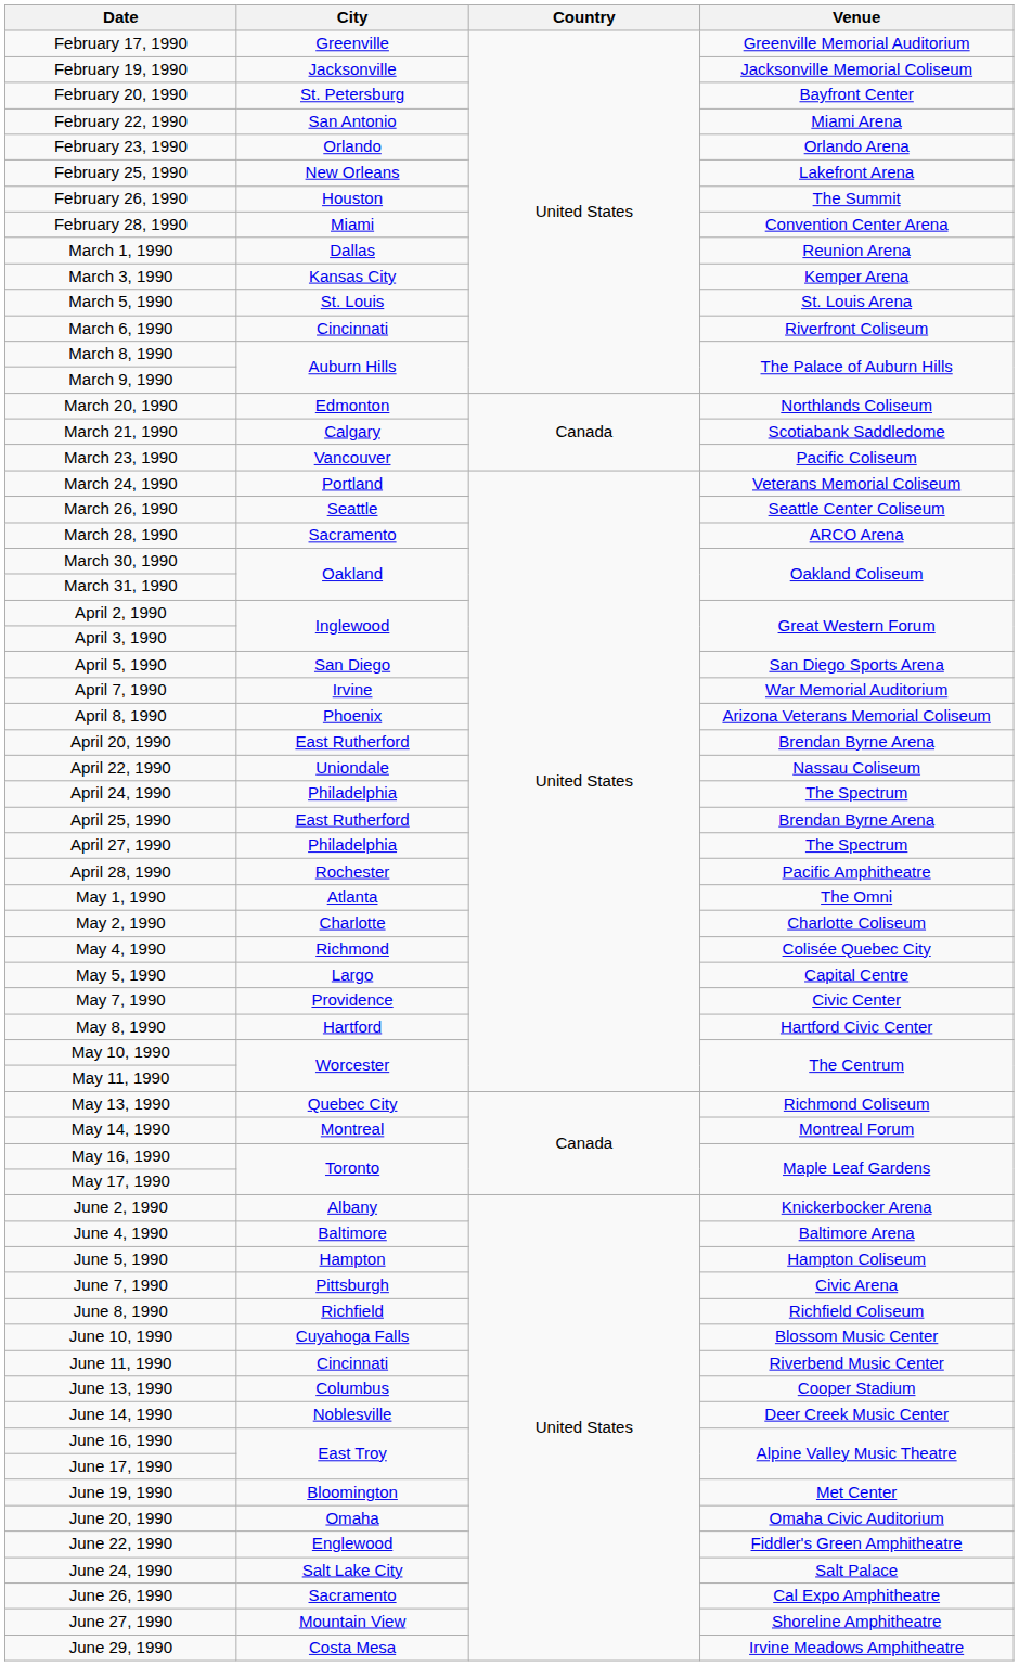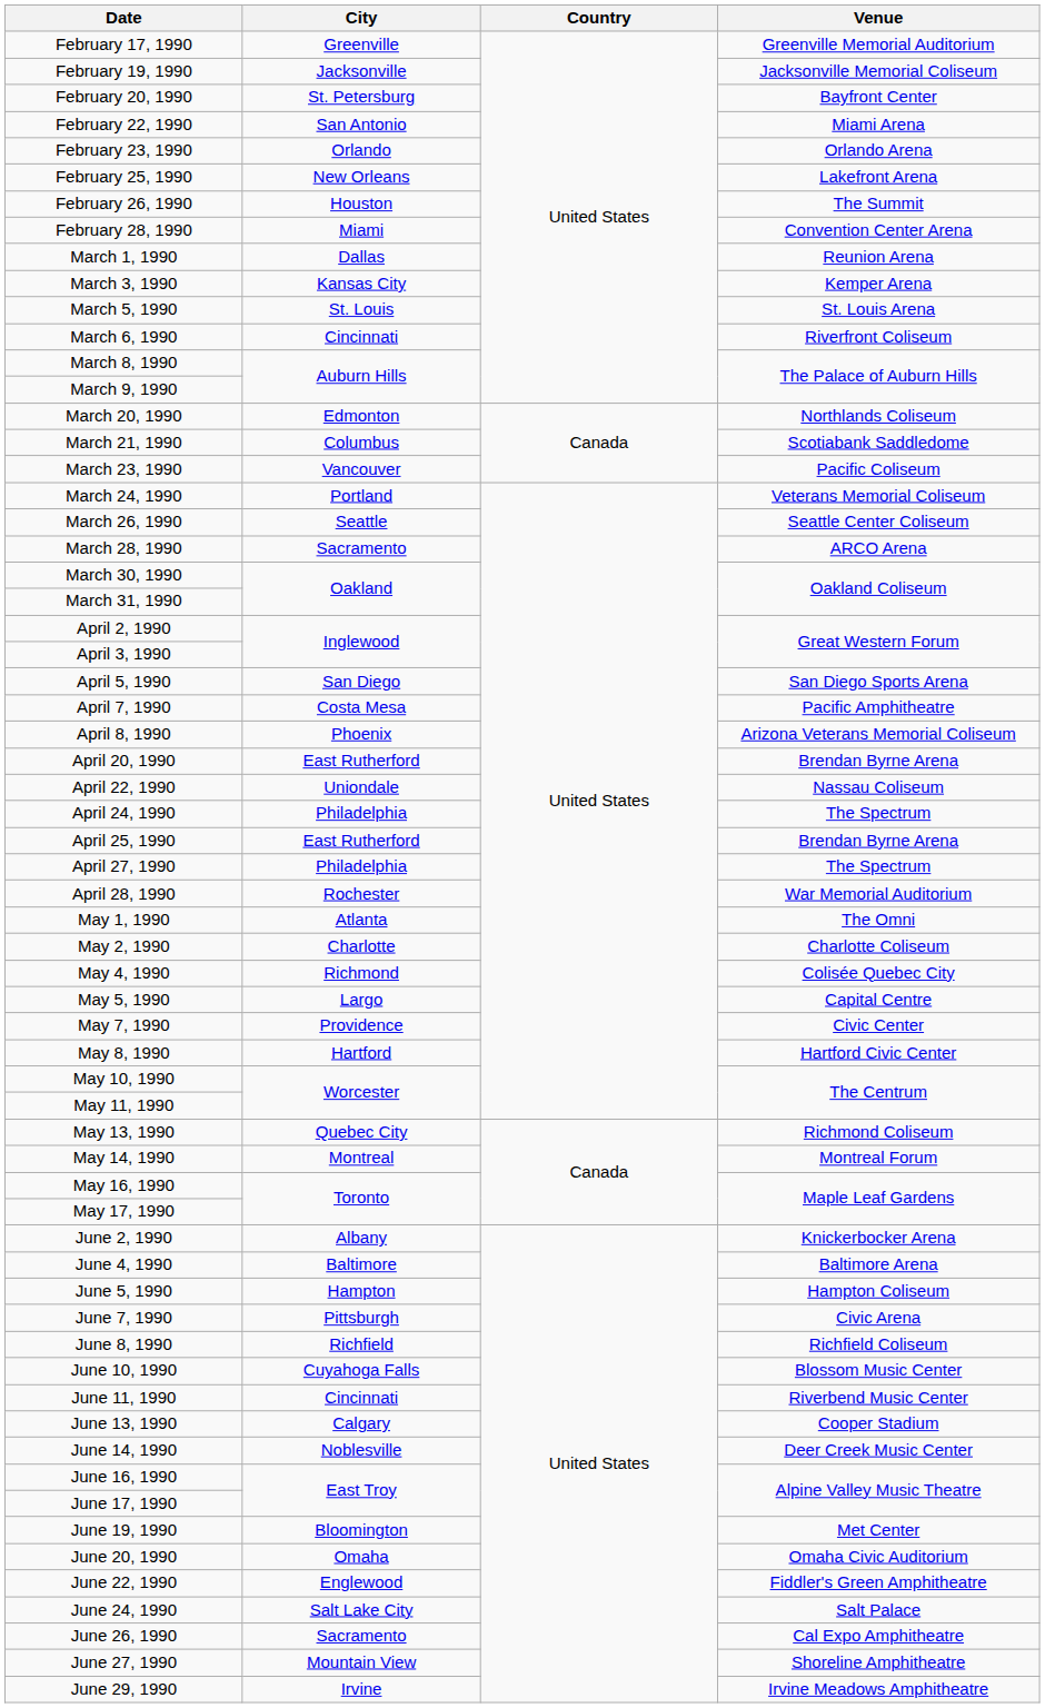 <table class="wikitable" style="text-align:center;">
 <tr>
 <th style="width:220px;">Date</th>
 <th style="width:220px;">City</th>
 <th style="width:220px;">Country</th>
 <th style="width:300px;">Venue</th>
 </tr>
 <tr>
 <td>February 17, 1990</td>
 <td><a href='#'>Greenville</a></td>
 <td rowspan="14">United States</td>
 <td><a href='#'>Greenville Memorial Auditorium</a></td>
 </tr>
 <tr>
 <td>February 19, 1990</td>
 <td><a href='#'>Jacksonville</a></td>
 <td><a href='#'>Jacksonville Memorial Coliseum</a></td>
 </tr>
 <tr>
 <td>February 20, 1990</td>
 <td><a href='#'>St. Petersburg</a></td>
 <td><a href='#'>Bayfront Center</a></td>
 </tr>
 <tr>
 <td>February 22, 1990</td>
 <td><a href='#'>San Antonio</a></td>
 <td><a href='#'>Miami Arena</a></td>
 </tr>
 <tr>
 <td>February 23, 1990</td>
 <td><a href='#'>Orlando</a></td>
 <td><a href='#'>Orlando Arena</a></td>
 </tr>
 <tr>
 <td>February 25, 1990</td>
 <td><a href='#'>New Orleans</a></td>
 <td><a href='#'>Lakefront Arena</a></td>
 </tr>
 <tr>
 <td>February 26, 1990</td>
 <td><a href='#'>Houston</a></td>
 <td><a href='#'>The Summit</a></td>
 </tr>
 <tr>
 <td>February 28, 1990</td>
 <td><a href='#'>Miami</a></td>
 <td><a href='#'>Convention Center Arena</a></td>
 </tr>
 <tr>
 <td>March 1, 1990</td>
 <td><a href='#'>Dallas</a></td>
 <td><a href='#'>Reunion Arena</a></td>
 </tr>
 <tr>
 <td>March 3, 1990</td>
 <td><a href='#'>Kansas City</a></td>
 <td><a href='#'>Kemper Arena</a></td>
 </tr>
 <tr>
 <td>March 5, 1990</td>
 <td><a href='#'>St. Louis</a></td>
 <td><a href='#'>St. Louis Arena</a></td>
 </tr>
 <tr>
 <td>March 6, 1990</td>
 <td><a href='#'>Cincinnati</a></td>
 <td><a href='#'>Riverfront Coliseum</a></td>
 </tr>
 <tr>
 <td>March 8, 1990</td>
 <td rowspan="2"><a href='#'>Auburn Hills</a></td>
 <td rowspan="2"><a href='#'>The Palace of Auburn Hills</a></td>
 </tr>
 <tr>
 <td>March 9, 1990</td>
 </tr>
 <tr>
 <td>March 20, 1990</td>
 <td><a href='#'>Edmonton</a></td>
 <td rowspan="3">Canada</td>
 <td><a href='#'>Northlands Coliseum</a></td>
 </tr>
 <tr>
 <td>March 21, 1990</td>
-<td><a href='#'>Calgary</a></td>
+<td><a href='#'>Columbus</a></td>
 <td><a href='#'>Scotiabank Saddledome</a></td>
 </tr>
 <tr>
 <td>March 23, 1990</td>
 <td><a href='#'>Vancouver</a></td>
 <td><a href='#'>Pacific Coliseum</a></td>
 </tr>
 <tr>
 <td>March 24, 1990</td>
 <td><a href='#'>Portland</a></td>
 <td rowspan="24">United States</td>
 <td><a href='#'>Veterans Memorial Coliseum</a></td>
 </tr>
 <tr>
 <td>March 26, 1990</td>
 <td><a href='#'>Seattle</a></td>
 <td><a href='#'>Seattle Center Coliseum</a></td>
 </tr>
 <tr>
 <td>March 28, 1990</td>
 <td><a href='#'>Sacramento</a></td>
 <td><a href='#'>ARCO Arena</a></td>
 </tr>
 <tr>
 <td>March 30, 1990</td>
 <td rowspan="2"><a href='#'>Oakland</a></td>
 <td rowspan="2"><a href='#'>Oakland Coliseum</a></td>
 </tr>
 <tr>
 <td>March 31, 1990</td>
 </tr>
 <tr>
 <td>April 2, 1990</td>
 <td rowspan="2"><a href='#'>Inglewood</a></td>
 <td rowspan="2"><a href='#'>Great Western Forum</a></td>
 </tr>
 <tr>
 <td>April 3, 1990</td>
 </tr>
 <tr>
 <td>April 5, 1990</td>
 <td><a href='#'>San Diego</a></td>
 <td><a href='#'>San Diego Sports Arena</a></td>
 </tr>
 <tr>
 <td>April 7, 1990</td>
-<td><a href='#'>Irvine</a></td>
-<td><a href='#'>War Memorial Auditorium</a></td>
+<td><a href='#'>Costa Mesa</a></td>
+<td><a href='#'>Pacific Amphitheatre</a></td>
 </tr>
 <tr>
 <td>April 8, 1990</td>
 <td><a href='#'>Phoenix</a></td>
 <td><a href='#'>Arizona Veterans Memorial Coliseum</a></td>
 </tr>
 <tr>
 <td>April 20, 1990</td>
 <td><a href='#'>East Rutherford</a></td>
 <td><a href='#'>Brendan Byrne Arena</a></td>
 </tr>
 <tr>
 <td>April 22, 1990</td>
 <td><a href='#'>Uniondale</a></td>
 <td><a href='#'>Nassau Coliseum</a></td>
 </tr>
 <tr>
 <td>April 24, 1990</td>
 <td><a href='#'>Philadelphia</a></td>
 <td><a href='#'>The Spectrum</a></td>
 </tr>
 <tr>
 <td>April 25, 1990</td>
 <td><a href='#'>East Rutherford</a></td>
 <td><a href='#'>Brendan Byrne Arena</a></td>
 </tr>
 <tr>
 <td>April 27, 1990</td>
 <td><a href='#'>Philadelphia</a></td>
 <td><a href='#'>The Spectrum</a></td>
 </tr>
 <tr>
 <td>April 28, 1990</td>
 <td><a href='#'>Rochester</a></td>
-<td><a href='#'>Pacific Amphitheatre</a></td>
+<td><a href='#'>War Memorial Auditorium</a></td>
 </tr>
 <tr>
 <td>May 1, 1990</td>
 <td><a href='#'>Atlanta</a></td>
 <td><a href='#'>The Omni</a></td>
 </tr>
 <tr>
 <td>May 2, 1990</td>
 <td><a href='#'>Charlotte</a></td>
 <td><a href='#'>Charlotte Coliseum</a></td>
 </tr>
 <tr>
 <td>May 4, 1990</td>
 <td><a href='#'>Richmond</a></td>
 <td><a href='#'>Colisée Quebec City</a></td>
 </tr>
 <tr>
 <td>May 5, 1990</td>
 <td><a href='#'>Largo</a></td>
 <td><a href='#'>Capital Centre</a></td>
 </tr>
 <tr>
 <td>May 7, 1990</td>
 <td><a href='#'>Providence</a></td>
 <td><a href='#'>Civic Center</a></td>
 </tr>
 <tr>
 <td>May 8, 1990</td>
 <td><a href='#'>Hartford</a></td>
 <td><a href='#'>Hartford Civic Center</a></td>
 </tr>
 <tr>
 <td>May 10, 1990</td>
 <td rowspan="2"><a href='#'>Worcester</a></td>
 <td rowspan="2"><a href='#'>The Centrum</a></td>
 </tr>
 <tr>
 <td>May 11, 1990</td>
 </tr>
 <tr>
 <td>May 13, 1990</td>
 <td><a href='#'>Quebec City</a></td>
 <td rowspan="4">Canada</td>
 <td><a href='#'>Richmond Coliseum</a></td>
 </tr>
 <tr>
 <td>May 14, 1990</td>
 <td><a href='#'>Montreal</a></td>
 <td><a href='#'>Montreal Forum</a></td>
 </tr>
 <tr>
 <td>May 16, 1990</td>
 <td rowspan="2"><a href='#'>Toronto</a></td>
 <td rowspan="2"><a href='#'>Maple Leaf Gardens</a></td>
 </tr>
 <tr>
 <td>May 17, 1990</td>
 </tr>
 <tr>
 <td>June 2, 1990</td>
 <td><a href='#'>Albany</a></td>
 <td rowspan="18">United States</td>
 <td><a href='#'>Knickerbocker Arena</a></td>
 </tr>
 <tr>
 <td>June 4, 1990</td>
 <td><a href='#'>Baltimore</a></td>
 <td><a href='#'>Baltimore Arena</a></td>
 </tr>
 <tr>
 <td>June 5, 1990</td>
 <td><a href='#'>Hampton</a></td>
 <td><a href='#'>Hampton Coliseum</a></td>
 </tr>
 <tr>
 <td>June 7, 1990</td>
 <td><a href='#'>Pittsburgh</a></td>
 <td><a href='#'>Civic Arena</a></td>
 </tr>
 <tr>
 <td>June 8, 1990</td>
 <td><a href='#'>Richfield</a></td>
 <td><a href='#'>Richfield Coliseum</a></td>
 </tr>
 <tr>
 <td>June 10, 1990</td>
 <td><a href='#'>Cuyahoga Falls</a></td>
 <td><a href='#'>Blossom Music Center</a></td>
 </tr>
 <tr>
 <td>June 11, 1990</td>
 <td><a href='#'>Cincinnati</a></td>
 <td><a href='#'>Riverbend Music Center</a></td>
 </tr>
 <tr>
 <td>June 13, 1990</td>
-<td><a href='#'>Columbus</a></td>
+<td><a href='#'>Calgary</a></td>
 <td><a href='#'>Cooper Stadium</a></td>
 </tr>
 <tr>
 <td>June 14, 1990</td>
 <td><a href='#'>Noblesville</a></td>
 <td><a href='#'>Deer Creek Music Center</a></td>
 </tr>
 <tr>
 <td>June 16, 1990</td>
 <td rowspan="2"><a href='#'>East Troy</a></td>
 <td rowspan="2"><a href='#'>Alpine Valley Music Theatre</a></td>
 </tr>
 <tr>
 <td>June 17, 1990</td>
 </tr>
 <tr>
 <td>June 19, 1990</td>
 <td><a href='#'>Bloomington</a></td>
 <td><a href='#'>Met Center</a></td>
 </tr>
 <tr>
 <td>June 20, 1990</td>
 <td><a href='#'>Omaha</a></td>
 <td><a href='#'>Omaha Civic Auditorium</a></td>
 </tr>
 <tr>
 <td>June 22, 1990</td>
 <td><a href='#'>Englewood</a></td>
 <td><a href='#'>Fiddler's Green Amphitheatre</a></td>
 </tr>
 <tr>
 <td>June 24, 1990</td>
 <td><a href='#'>Salt Lake City</a></td>
 <td><a href='#'>Salt Palace</a></td>
 </tr>
 <tr>
 <td>June 26, 1990</td>
 <td><a href='#'>Sacramento</a></td>
 <td><a href='#'>Cal Expo Amphitheatre</a></td>
 </tr>
 <tr>
 <td>June 27, 1990</td>
 <td><a href='#'>Mountain View</a></td>
 <td><a href='#'>Shoreline Amphitheatre</a></td>
 </tr>
 <tr>
 <td>June 29, 1990</td>
-<td><a href='#'>Costa Mesa</a></td>
+<td><a href='#'>Irvine</a></td>
 <td><a href='#'>Irvine Meadows Amphitheatre</a></td>
 </tr>
 </table>
